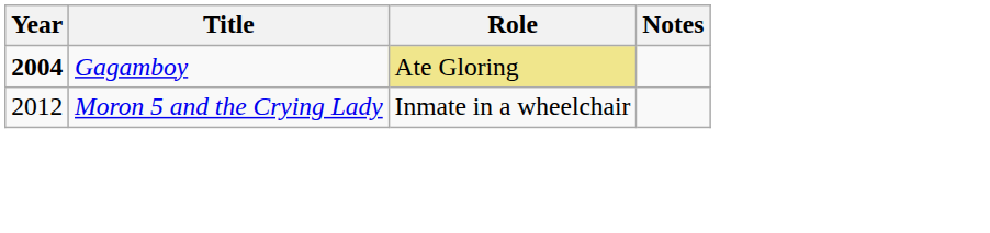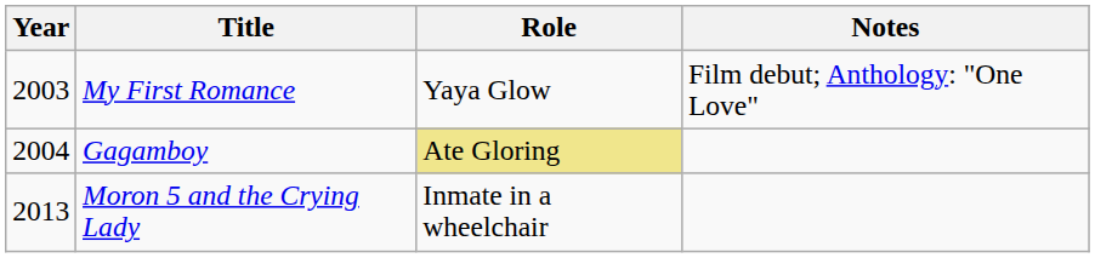 <table class="wikitable">
 <tr>
 <th>Year</th>
 <th>Title</th>
 <th>Role</th>
 <th>Notes</th>
 </tr>
 <tr>
-<td><strong>2004</strong></td>
+<td>2003</td>
+<td><em><a href='#'>My First Romance</a></em></td>
+<td>Yaya Glow</td>
+<td>Film debut; <a href='#'>Anthology</a>: "One Love"</td>
+</tr>
+<tr>
+<td>2004</td>
 <td><em><a href='#'>Gagamboy</a></em></td>
 <td style="background: khaki;">Ate Gloring</td>
 <td></td>
 </tr>
 <tr>
-<td>2012</td>
+<td>2013</td>
 <td><em><a href='#'>Moron 5 and the Crying Lady</a></em></td>
 <td>Inmate in a wheelchair<br></td>
 <td></td>
 </tr>
 </table>
